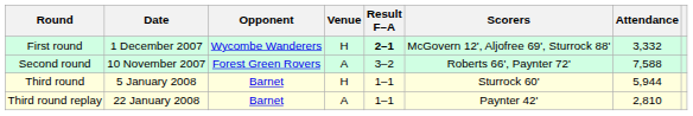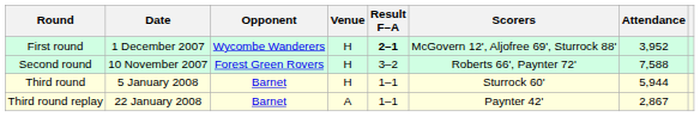 <table class="wikitable sortable" style="text-align:center;">
 <tr>
 <th>Round</th>
 <th>Date</th>
 <th>Opponent</th>
 <th>Venue</th>
 <th>Result<br>F–A</th>
 <th class=unsortable>Scorers</th>
 <th>Attendance</th>
 <th class=unsortable></th>
 </tr>
 <tr bgcolor="#d0ffe3">
 <td>First round</td>
 <td>1 December 2007</td>
 <td><a href='#'>Wycombe Wanderers</a></td>
 <td>H</td>
 <td><strong>2–1</strong></td>
 <td>McGovern 12', Aljofree 69', Sturrock 88'</td>
-<td>3,332</td>
+<td>3,952</td>
 <td></td>
 </tr>
 <tr bgcolor="#d0ffe3">
 <td>Second round</td>
 <td>10 November 2007</td>
 <td><a href='#'>Forest Green Rovers</a></td>
-<td>A</td>
+<td>H</td>
 <td>3–2</td>
 <td>Roberts 66', Paynter 72'</td>
 <td>7,588</td>
 <td></td>
 </tr>
 <tr bgcolor="#ffffdd">
 <td>Third round</td>
 <td>5 January 2008</td>
 <td><a href='#'>Barnet</a></td>
 <td>H</td>
 <td>1–1</td>
 <td>Sturrock 60'</td>
 <td>5,944</td>
 <td></td>
 </tr>
 <tr bgcolor="#ffffdd">
 <td>Third round replay</td>
 <td>22 January 2008</td>
 <td><a href='#'>Barnet</a></td>
 <td>A</td>
 <td>1–1 </td>
 <td>Paynter 42'</td>
-<td>2,810</td>
+<td>2,867</td>
 <td></td>
 </tr>
 </table>
